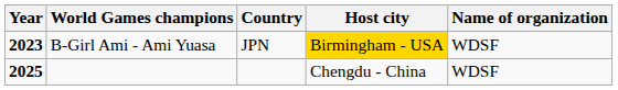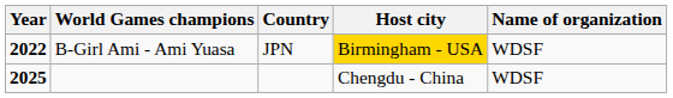 <table class="wikitable">
 <tr>
 <th>Year</th>
 <th>World Games champions</th>
 <th>Country</th>
 <th>Host city</th>
 <th>Name of organization</th>
 </tr>
 <tr>
-<td><strong>2023</strong></td>
+<td><strong>2022</strong></td>
 <td>B-Girl Ami - Ami Yuasa</td>
 <td>JPN</td>
 <td style="background: gold;">Birmingham - USA</td>
 <td>WDSF</td>
 </tr>
 <tr>
 <td><strong>2025</strong></td>
 <td></td>
 <td></td>
 <td>Chengdu - China</td>
 <td>WDSF</td>
 </tr>
 </table>
